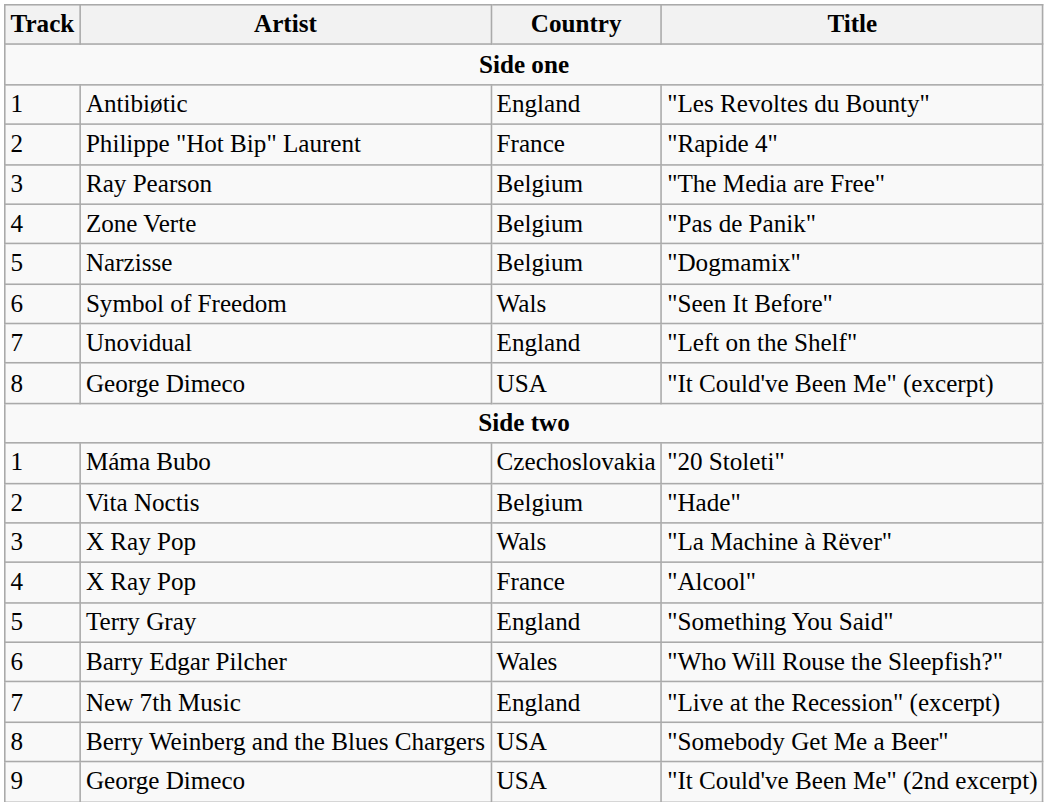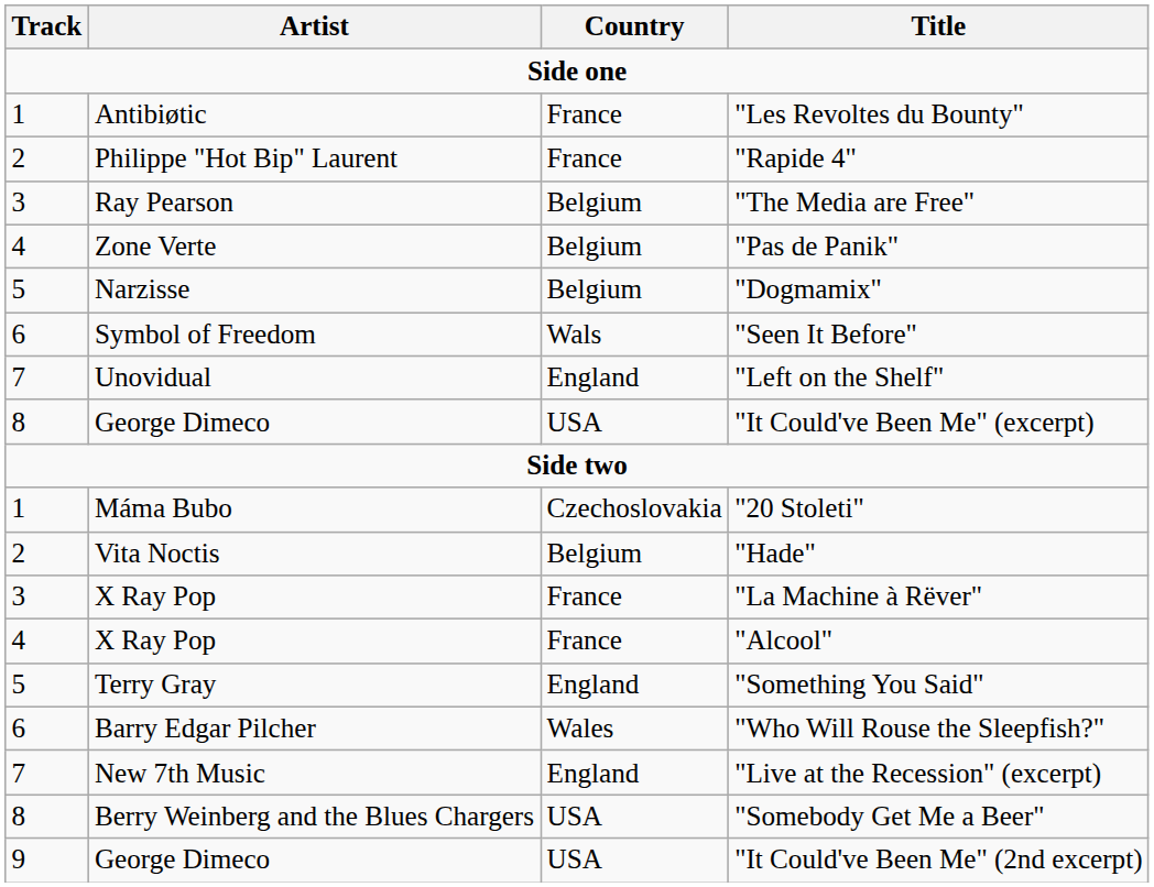 <table class="wikitable">
 <tr>
 <th>Track</th>
 <th>Artist</th>
 <th>Country</th>
 <th>Title</th>
 </tr>
 <tr>
 <td colspan="4" align="center"><strong>Side one</strong></td>
 </tr>
 <tr>
 <td>1</td>
 <td>Antibiøtic</td>
-<td>England</td>
+<td>France</td>
 <td>"Les Revoltes du Bounty"</td>
 </tr>
 <tr>
 <td>2</td>
 <td>Philippe "Hot Bip" Laurent</td>
 <td>France</td>
 <td>"Rapide 4"</td>
 </tr>
 <tr>
 <td>3</td>
 <td>Ray Pearson</td>
 <td>Belgium</td>
 <td>"The Media are Free"</td>
 </tr>
 <tr>
 <td>4</td>
 <td>Zone Verte</td>
 <td>Belgium</td>
 <td>"Pas de Panik"</td>
 </tr>
 <tr>
 <td>5</td>
 <td>Narzisse</td>
 <td>Belgium</td>
 <td>"Dogmamix"</td>
 </tr>
 <tr>
 <td>6</td>
 <td>Symbol of Freedom</td>
 <td>Wals</td>
 <td>"Seen It Before"</td>
 </tr>
 <tr>
 <td>7</td>
 <td>Unovidual</td>
 <td>England</td>
 <td>"Left on the Shelf"</td>
 </tr>
 <tr>
 <td>8</td>
 <td>George Dimeco</td>
 <td>USA</td>
 <td>"It Could've Been Me" (excerpt)</td>
 </tr>
 <tr>
 <td colspan="4" align="center"><strong>Side two</strong></td>
 </tr>
 <tr>
 <td>1</td>
 <td>Máma Bubo</td>
 <td>Czechoslovakia</td>
 <td>"20 Stoleti"</td>
 </tr>
 <tr>
 <td>2</td>
 <td>Vita Noctis</td>
 <td>Belgium</td>
 <td>"Hade"</td>
 </tr>
 <tr>
 <td>3</td>
 <td>X Ray Pop</td>
-<td>Wals</td>
+<td>France</td>
 <td>"La Machine à Rëver"</td>
 </tr>
 <tr>
 <td>4</td>
 <td>X Ray Pop</td>
 <td>France</td>
 <td>"Alcool"</td>
 </tr>
 <tr>
 <td>5</td>
 <td>Terry Gray</td>
 <td>England</td>
 <td>"Something You Said"</td>
 </tr>
 <tr>
 <td>6</td>
 <td>Barry Edgar Pilcher</td>
 <td>Wales</td>
 <td>"Who Will Rouse the Sleepfish?"</td>
 </tr>
 <tr>
 <td>7</td>
 <td>New 7th Music</td>
 <td>England</td>
 <td>"Live at the Recession" (excerpt)</td>
 </tr>
 <tr>
 <td>8</td>
 <td>Berry Weinberg and the Blues Chargers</td>
 <td>USA</td>
 <td>"Somebody Get Me a Beer"</td>
 </tr>
 <tr>
 <td>9</td>
 <td>George Dimeco</td>
 <td>USA</td>
 <td>"It Could've Been Me" (2nd excerpt)</td>
 </tr>
 </table>
